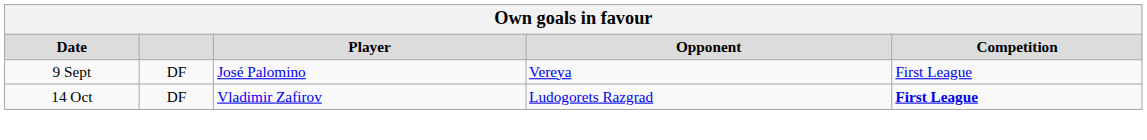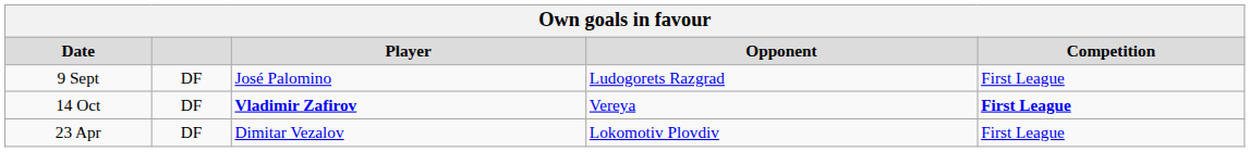 <table class="wikitable"  style="font-size:90%; width:85%;">
 <tr>
 <th colspan="5" style="font-size:120%">Own goals in favour</th>
 </tr>
 <tr>
 <th style="background:#dcdcdc;">Date</th>
 <th style="background:#dcdcdc;"></th>
 <th style="background:#dcdcdc;">Player</th>
 <th style="background:#dcdcdc;">Opponent</th>
 <th style="background:#dcdcdc;">Competition</th>
 </tr>
 <tr>
 <td style="text-align:center;">9 Sept</td>
 <td style="text-align:center;">DF</td>
 <td> <a href='#'>José Palomino</a></td>
-<td><a href='#'>Vereya</a></td>
+<td><a href='#'>Ludogorets Razgrad</a></td>
 <td><a href='#'>First League</a></td>
 </tr>
 <tr>
 <td style="text-align:center;">14 Oct</td>
 <td style="text-align:center;">DF</td>
-<td> <a href='#'>Vladimir Zafirov</a></td>
-<td><a href='#'>Ludogorets Razgrad</a></td>
+<td><strong> <a href='#'>Vladimir Zafirov</a></strong></td>
+<td><a href='#'>Vereya</a></td>
 <td><strong><a href='#'>First League</a></strong></td>
 </tr>
+<tr>
+<td style="text-align:center;">23 Apr</td>
+<td style="text-align:center;">DF</td>
+<td> <a href='#'>Dimitar Vezalov</a></td>
+<td><a href='#'>Lokomotiv Plovdiv</a></td>
+<td><a href='#'>First League</a></td>
+</tr>
 </table>
